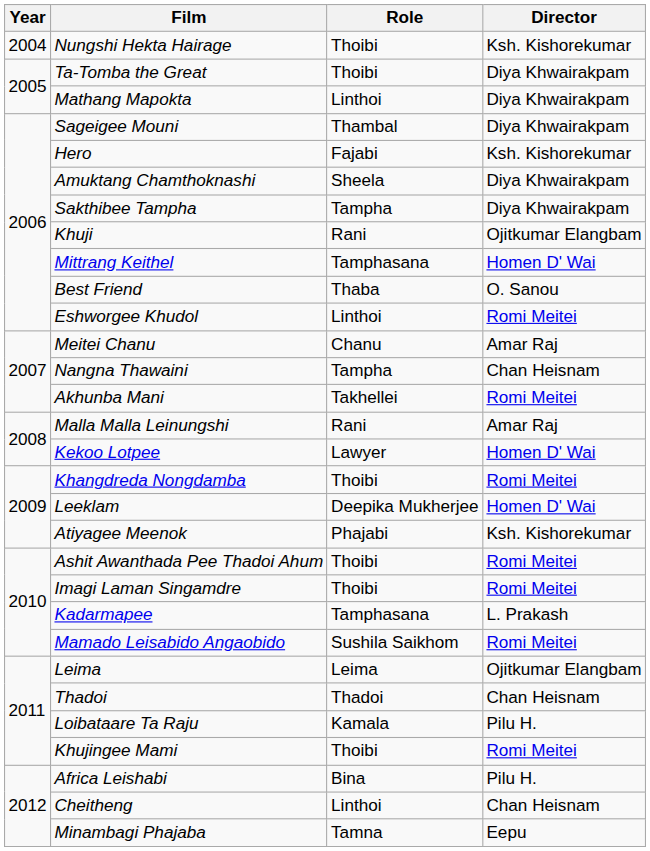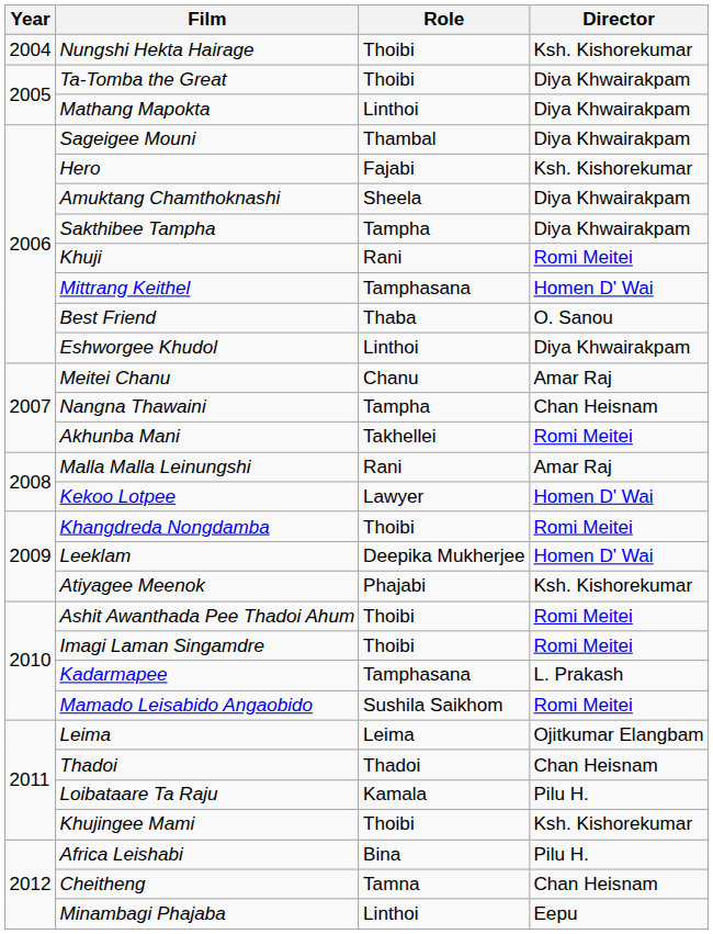 <table class="wikitable sortable">
 <tr>
 <th>Year</th>
 <th>Film</th>
 <th>Role</th>
 <th>Director</th>
 </tr>
 <tr>
 <td>2004</td>
 <td><em>Nungshi Hekta Hairage</em></td>
 <td>Thoibi</td>
 <td>Ksh. Kishorekumar</td>
 </tr>
 <tr>
 <td rowspan="2">2005</td>
 <td><em>Ta-Tomba the Great</em></td>
 <td>Thoibi</td>
 <td>Diya Khwairakpam</td>
 </tr>
 <tr>
 <td><em>Mathang Mapokta</em></td>
 <td>Linthoi</td>
 <td>Diya Khwairakpam</td>
 </tr>
 <tr>
 <td rowspan="8">2006</td>
 <td><em>Sageigee Mouni</em></td>
 <td>Thambal</td>
 <td>Diya Khwairakpam</td>
 </tr>
 <tr>
 <td><em>Hero</em></td>
 <td>Fajabi</td>
 <td>Ksh. Kishorekumar</td>
 </tr>
 <tr>
 <td><em>Amuktang Chamthoknashi</em></td>
 <td>Sheela</td>
 <td>Diya Khwairakpam</td>
 </tr>
 <tr>
 <td><em>Sakthibee Tampha</em></td>
 <td>Tampha</td>
 <td>Diya Khwairakpam</td>
 </tr>
 <tr>
 <td><em>Khuji</em></td>
 <td>Rani</td>
-<td>Ojitkumar Elangbam</td>
+<td><a href='#'>Romi Meitei</a></td>
 </tr>
 <tr>
 <td><em><a href='#'>Mittrang Keithel</a></em></td>
 <td>Tamphasana</td>
 <td><a href='#'>Homen D' Wai</a></td>
 </tr>
 <tr>
 <td><em>Best Friend</em></td>
 <td>Thaba</td>
 <td>O. Sanou</td>
 </tr>
 <tr>
 <td><em>Eshworgee Khudol</em></td>
 <td>Linthoi</td>
-<td><a href='#'>Romi Meitei</a></td>
+<td>Diya Khwairakpam</td>
 </tr>
 <tr>
 <td rowspan="3">2007</td>
 <td><em>Meitei Chanu</em></td>
 <td>Chanu</td>
 <td>Amar Raj</td>
 </tr>
 <tr>
 <td><em>Nangna Thawaini</em></td>
 <td>Tampha</td>
 <td>Chan Heisnam</td>
 </tr>
 <tr>
 <td><em>Akhunba Mani</em></td>
 <td>Takhellei</td>
 <td><a href='#'>Romi Meitei</a></td>
 </tr>
 <tr>
 <td rowspan="2">2008</td>
 <td><em>Malla Malla Leinungshi</em></td>
 <td>Rani</td>
 <td>Amar Raj</td>
 </tr>
 <tr>
 <td><em><a href='#'>Kekoo Lotpee</a></em></td>
 <td>Lawyer</td>
 <td><a href='#'>Homen D' Wai</a></td>
 </tr>
 <tr>
 <td rowspan="3">2009</td>
 <td><em><a href='#'>Khangdreda Nongdamba</a></em></td>
 <td>Thoibi</td>
 <td><a href='#'>Romi Meitei</a></td>
 </tr>
 <tr>
 <td><em>Leeklam</em></td>
 <td>Deepika Mukherjee</td>
 <td><a href='#'>Homen D' Wai</a></td>
 </tr>
 <tr>
 <td><em>Atiyagee Meenok</em></td>
 <td>Phajabi</td>
 <td>Ksh. Kishorekumar</td>
 </tr>
 <tr>
 <td rowspan="4">2010</td>
 <td><em>Ashit Awanthada Pee Thadoi Ahum</em></td>
 <td>Thoibi</td>
 <td><a href='#'>Romi Meitei</a></td>
 </tr>
 <tr>
 <td><em>Imagi Laman Singamdre</em></td>
 <td>Thoibi</td>
 <td><a href='#'>Romi Meitei</a></td>
 </tr>
 <tr>
 <td><em><a href='#'>Kadarmapee</a></em></td>
 <td>Tamphasana</td>
 <td>L. Prakash</td>
 </tr>
 <tr>
 <td><em><a href='#'>Mamado Leisabido Angaobido</a></em></td>
 <td>Sushila Saikhom</td>
 <td><a href='#'>Romi Meitei</a></td>
 </tr>
 <tr>
 <td rowspan="4">2011</td>
 <td><em>Leima</em></td>
 <td>Leima</td>
 <td>Ojitkumar Elangbam</td>
 </tr>
 <tr>
 <td><em>Thadoi</em></td>
 <td>Thadoi</td>
 <td>Chan Heisnam</td>
 </tr>
 <tr>
 <td><em>Loibataare Ta Raju</em></td>
 <td>Kamala</td>
 <td>Pilu H.</td>
 </tr>
 <tr>
 <td><em>Khujingee Mami</em></td>
 <td>Thoibi</td>
-<td><a href='#'>Romi Meitei</a></td>
+<td>Ksh. Kishorekumar</td>
 </tr>
 <tr>
 <td rowspan="3">2012</td>
 <td><em>Africa Leishabi</em></td>
 <td>Bina</td>
 <td>Pilu H.</td>
 </tr>
 <tr>
 <td><em>Cheitheng</em></td>
-<td>Linthoi</td>
+<td>Tamna</td>
 <td>Chan Heisnam</td>
 </tr>
 <tr>
 <td><em>Minambagi Phajaba</em></td>
-<td>Tamna</td>
+<td>Linthoi</td>
 <td>Eepu</td>
 </tr>
 <tr>
 </tr>
 </table>
